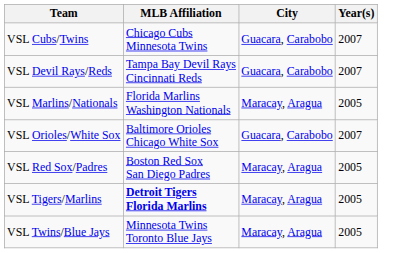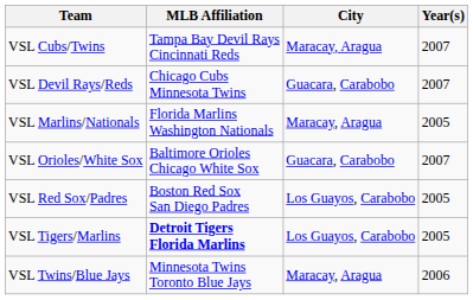 <table class="wikitable">
 <tr>
 <th>Team</th>
 <th>MLB Affiliation</th>
 <th>City</th>
 <th>Year(s)</th>
 </tr>
 <tr>
 <td>VSL <a href='#'>Cubs</a>/<a href='#'>Twins</a></td>
-<td><a href='#'>Chicago Cubs</a><br><a href='#'>Minnesota Twins</a></td>
-<td><a href='#'>Guacara</a>, <a href='#'>Carabobo</a></td>
+<td><a href='#'>Tampa Bay Devil Rays</a><br><a href='#'>Cincinnati Reds</a></td>
+<td><a href='#'>Maracay, Aragua</a></td>
 <td>2007</td>
 </tr>
 <tr>
 <td>VSL <a href='#'>Devil Rays</a>/<a href='#'>Reds</a></td>
-<td><a href='#'>Tampa Bay Devil Rays</a><br><a href='#'>Cincinnati Reds</a></td>
+<td><a href='#'>Chicago Cubs</a><br><a href='#'>Minnesota Twins</a></td>
 <td><a href='#'>Guacara</a>, <a href='#'>Carabobo</a></td>
 <td>2007</td>
 </tr>
 <tr>
 <td>VSL <a href='#'>Marlins</a>/<a href='#'>Nationals</a></td>
 <td><a href='#'>Florida Marlins</a><br><a href='#'>Washington Nationals</a></td>
 <td><a href='#'>Maracay</a>, <a href='#'>Aragua</a></td>
 <td>2005</td>
 </tr>
 <tr>
 <td>VSL <a href='#'>Orioles</a>/<a href='#'>White Sox</a></td>
 <td><a href='#'>Baltimore Orioles</a><br><a href='#'>Chicago White Sox</a></td>
 <td><a href='#'>Guacara</a>, <a href='#'>Carabobo</a></td>
 <td>2007</td>
 </tr>
 <tr>
 <td>VSL <a href='#'>Red Sox</a>/<a href='#'>Padres</a></td>
 <td><a href='#'>Boston Red Sox</a><br><a href='#'>San Diego Padres</a></td>
-<td><a href='#'>Maracay</a>, <a href='#'>Aragua</a></td>
+<td><a href='#'>Los Guayos</a>, <a href='#'>Carabobo</a></td>
 <td>2005</td>
 </tr>
 <tr>
 <td>VSL <a href='#'>Tigers</a>/<a href='#'>Marlins</a></td>
 <td><strong><a href='#'>Detroit Tigers</a><br><a href='#'>Florida Marlins</a></strong></td>
-<td><a href='#'>Maracay</a>, <a href='#'>Aragua</a></td>
+<td><a href='#'>Los Guayos</a>, <a href='#'>Carabobo</a></td>
 <td>2005</td>
 </tr>
 <tr>
 <td>VSL <a href='#'>Twins</a>/<a href='#'>Blue Jays</a></td>
 <td><a href='#'>Minnesota Twins</a><br><a href='#'>Toronto Blue Jays</a></td>
 <td><a href='#'>Maracay</a>, <a href='#'>Aragua</a></td>
-<td>2005</td>
+<td>2006</td>
 </tr>
 </table>
